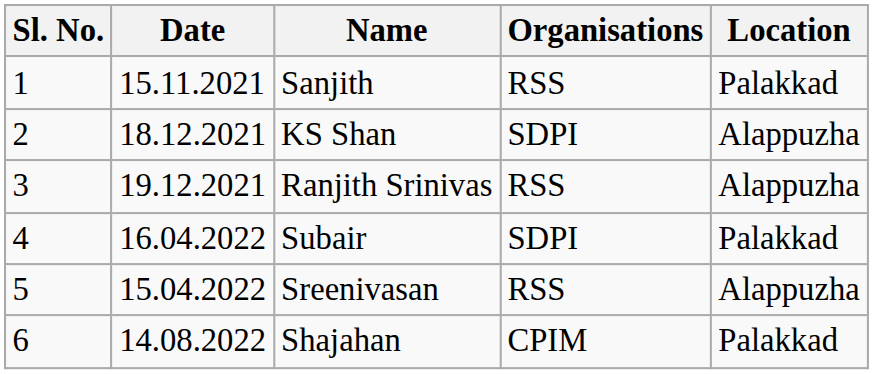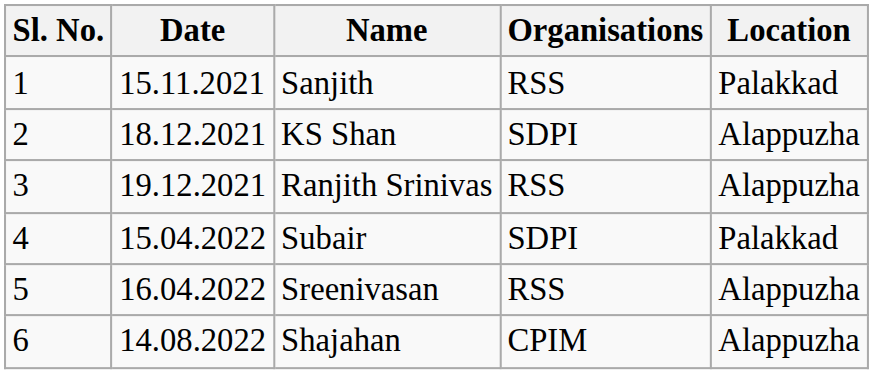 <table class="wikitable sortable" valign=" centre">
 <tr>
 <th>Sl. No.</th>
 <th>Date</th>
 <th>Name</th>
 <th>Organisations</th>
 <th>Location</th>
 </tr>
 <tr>
 <td>1</td>
 <td>15.11.2021</td>
 <td>Sanjith</td>
 <td>RSS</td>
 <td>Palakkad</td>
 </tr>
 <tr>
 <td>2</td>
 <td>18.12.2021</td>
 <td>KS Shan</td>
 <td>SDPI</td>
 <td>Alappuzha</td>
 </tr>
 <tr>
 <td>3</td>
 <td>19.12.2021</td>
 <td>Ranjith Srinivas</td>
 <td>RSS</td>
 <td>Alappuzha</td>
 </tr>
 <tr>
 <td>4</td>
-<td>16.04.2022</td>
+<td>15.04.2022</td>
 <td>Subair</td>
 <td>SDPI</td>
 <td>Palakkad</td>
 </tr>
 <tr>
 <td>5</td>
-<td>15.04.2022</td>
+<td>16.04.2022</td>
 <td>Sreenivasan</td>
 <td>RSS</td>
 <td>Alappuzha</td>
 </tr>
 <tr>
 <td>6</td>
 <td>14.08.2022</td>
 <td>Shajahan</td>
 <td>CPIM</td>
-<td>Palakkad</td>
+<td>Alappuzha</td>
 </tr>
 </table>
